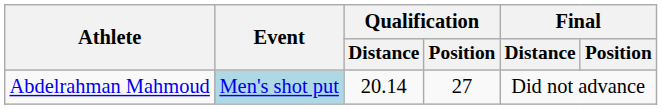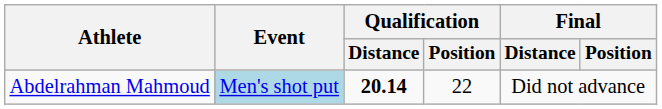 <table class=wikitable style="font-size:90%">
 <tr>
 <th rowspan="2">Athlete</th>
 <th rowspan="2">Event</th>
 <th colspan="2">Qualification</th>
 <th colspan="2">Final</th>
 </tr>
 <tr style="font-size:95%">
 <th>Distance</th>
 <th>Position</th>
 <th>Distance</th>
 <th>Position</th>
 </tr>
 <tr align=center>
 <td align=left><a href='#'>Abdelrahman Mahmoud</a></td>
 <td align=left style="background: lightblue;"><a href='#'>Men's shot put</a></td>
-<td>20.14</td>
-<td>27</td>
+<td><strong>20.14</strong></td>
+<td>22</td>
 <td colspan="2">Did not advance</td>
 </tr>
 </table>
